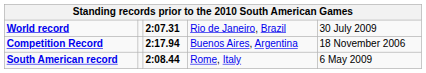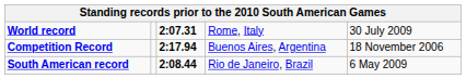 <table class="wikitable" width=75%>
 <tr>
 <th colspan="5">Standing records prior to the 2010 South American Games</th>
 </tr>
 <tr>
 <td><strong><a href='#'>World record</a></strong></td>
 <td></td>
 <td><strong>2:07.31</strong></td>
-<td><a href='#'>Rio de Janeiro</a>, <a href='#'>Brazil</a></td>
+<td><a href='#'>Rome</a>, <a href='#'>Italy</a></td>
 <td>30 July 2009</td>
 </tr>
 <tr>
 <td><strong><a href='#'>Competition Record</a></strong></td>
 <td></td>
 <td><strong>2:17.94</strong></td>
 <td><a href='#'>Buenos Aires</a>, <a href='#'>Argentina</a></td>
 <td>18 November 2006</td>
 </tr>
 <tr>
 <td><strong><a href='#'>South American record</a></strong></td>
 <td></td>
 <td><strong>2:08.44</strong></td>
-<td><a href='#'>Rome</a>, <a href='#'>Italy</a></td>
+<td><a href='#'>Rio de Janeiro</a>, <a href='#'>Brazil</a></td>
 <td>6 May 2009</td>
 </tr>
 </table>
